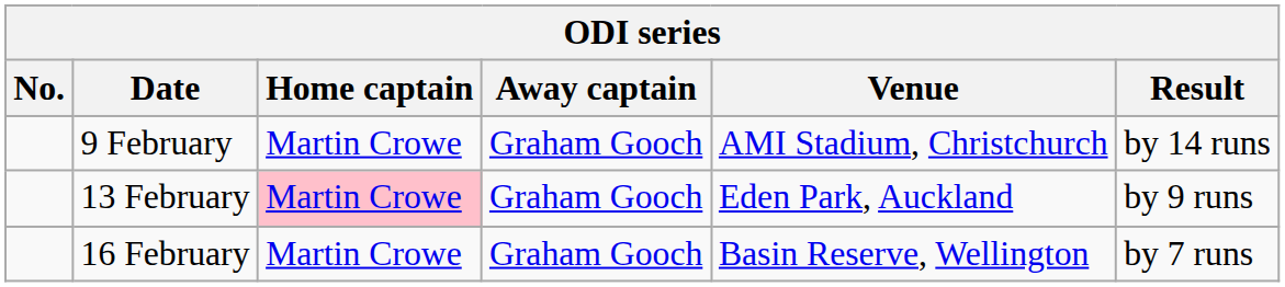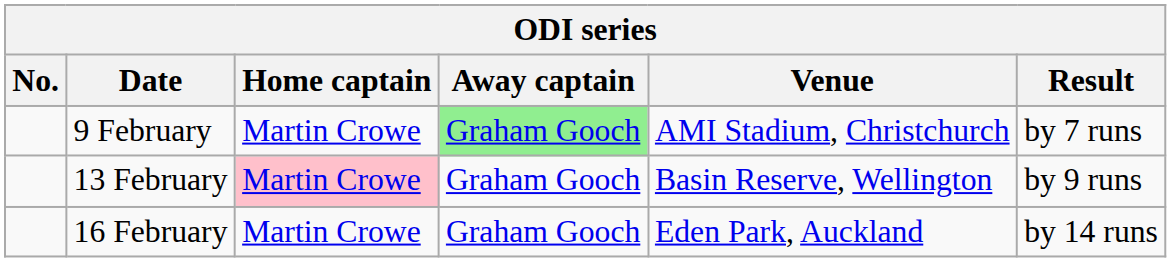 <table class="wikitable">
 <tr>
 <th colspan="9">ODI series</th>
 </tr>
 <tr>
 <th>No.</th>
 <th>Date</th>
 <th>Home captain</th>
 <th>Away captain</th>
 <th>Venue</th>
 <th>Result</th>
 </tr>
 <tr>
 <td></td>
 <td>9 February</td>
 <td><a href='#'>Martin Crowe</a></td>
-<td><a href='#'>Graham Gooch</a></td>
+<td style="background: lightgreen;"><a href='#'>Graham Gooch</a></td>
 <td><a href='#'>AMI Stadium</a>, <a href='#'>Christchurch</a></td>
-<td> by 14 runs</td>
+<td> by 7 runs</td>
 </tr>
 <tr>
 <td></td>
 <td>13 February</td>
 <td style="background: pink;"><a href='#'>Martin Crowe</a></td>
 <td><a href='#'>Graham Gooch</a></td>
-<td><a href='#'>Eden Park</a>, <a href='#'>Auckland</a></td>
+<td><a href='#'>Basin Reserve</a>, <a href='#'>Wellington</a></td>
 <td> by 9 runs</td>
 </tr>
 <tr>
 <td></td>
 <td>16 February</td>
 <td><a href='#'>Martin Crowe</a></td>
 <td><a href='#'>Graham Gooch</a></td>
-<td><a href='#'>Basin Reserve</a>, <a href='#'>Wellington</a></td>
-<td> by 7 runs</td>
+<td><a href='#'>Eden Park</a>, <a href='#'>Auckland</a></td>
+<td> by 14 runs</td>
 </tr>
 </table>
